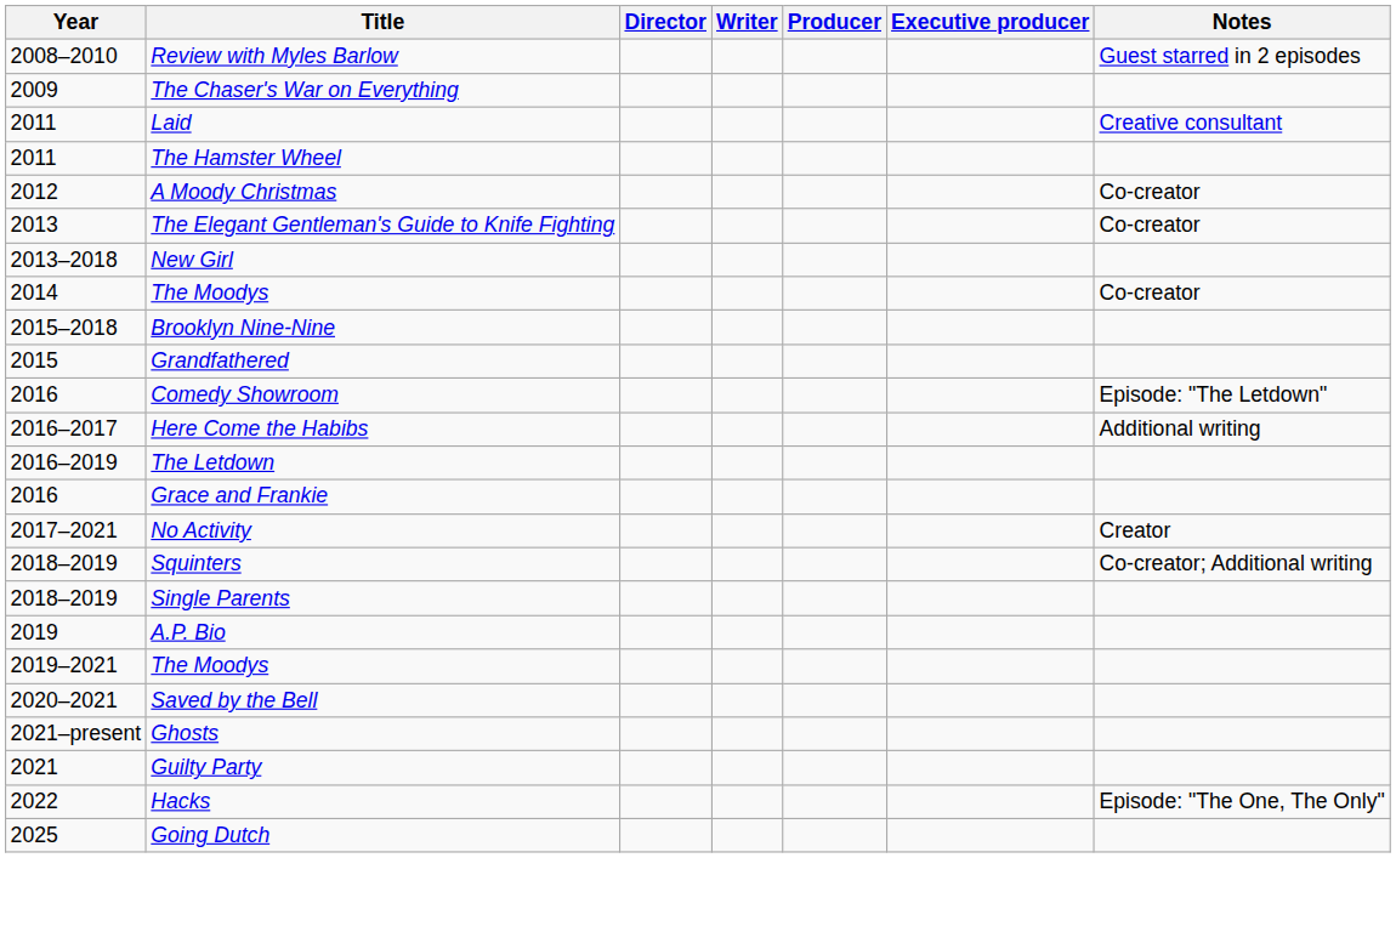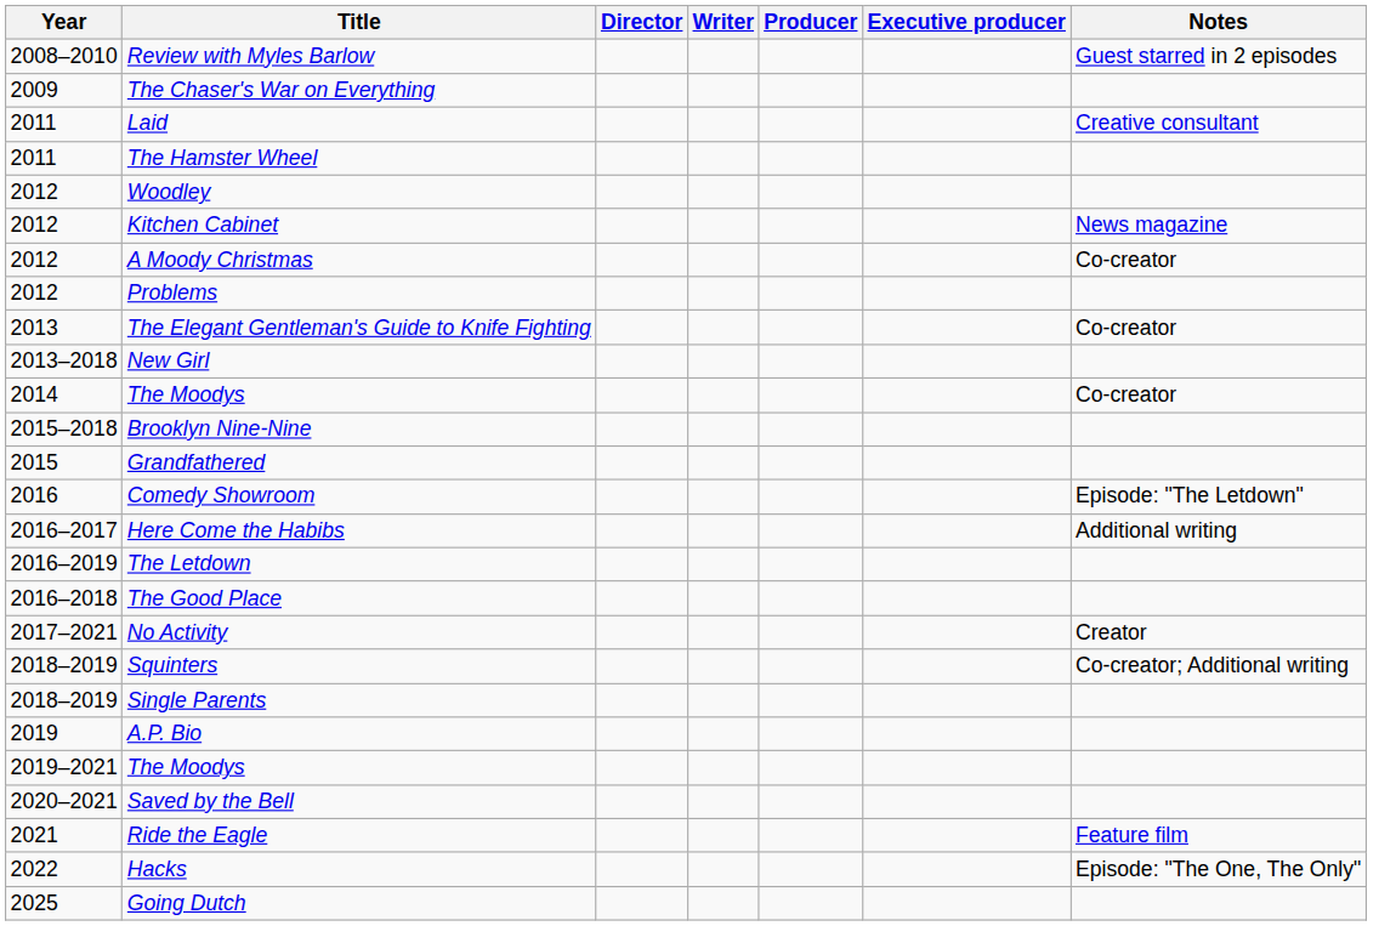 <table class="wikitable">
 <tr>
 <th>Year</th>
 <th>Title</th>
 <th><a href='#'>Director</a></th>
 <th><a href='#'>Writer</a></th>
 <th><a href='#'>Producer</a></th>
 <th><a href='#'>Executive producer</a></th>
 <th>Notes</th>
 </tr>
 <tr>
 <td>2008–2010</td>
 <td><em><a href='#'>Review with Myles Barlow</a></em></td>
 <td></td>
 <td></td>
 <td></td>
 <td></td>
 <td><a href='#'>Guest starred</a> in 2 episodes</td>
 </tr>
 <tr>
 <td>2009</td>
 <td><em><a href='#'>The Chaser's War on Everything</a></em></td>
 <td></td>
 <td></td>
 <td></td>
 <td></td>
 <td></td>
 </tr>
 <tr>
 <td>2011</td>
 <td><em><a href='#'>Laid</a></em></td>
 <td></td>
 <td></td>
 <td></td>
 <td></td>
 <td><a href='#'>Creative consultant</a></td>
 </tr>
 <tr>
 <td>2011</td>
 <td><em><a href='#'>The Hamster Wheel</a></em></td>
 <td></td>
 <td></td>
 <td></td>
 <td></td>
 <td></td>
 </tr>
 <tr>
 <td>2012</td>
+<td><em><a href='#'>Woodley</a></em></td>
+<td></td>
+<td></td>
+<td></td>
+<td></td>
+<td></td>
+</tr>
+<tr>
+<td>2012</td>
+<td><em><a href='#'>Kitchen Cabinet</a></em></td>
+<td></td>
+<td></td>
+<td></td>
+<td></td>
+<td><a href='#'>News magazine</a></td>
+</tr>
+<tr>
+<td>2012</td>
 <td><em><a href='#'>A Moody Christmas</a></em></td>
 <td></td>
 <td></td>
 <td></td>
 <td></td>
 <td>Co-creator</td>
+</tr>
+<tr>
+<td>2012</td>
+<td><em><a href='#'>Problems</a></em></td>
+<td></td>
+<td></td>
+<td></td>
+<td></td>
+<td></td>
 </tr>
 <tr>
 <td>2013</td>
 <td><em><a href='#'>The Elegant Gentleman's Guide to Knife Fighting</a></em></td>
 <td></td>
 <td></td>
 <td></td>
 <td></td>
 <td>Co-creator</td>
 </tr>
 <tr>
 <td>2013–2018</td>
 <td><em><a href='#'>New Girl</a></em></td>
 <td></td>
 <td></td>
 <td></td>
 <td></td>
 <td></td>
 </tr>
 <tr>
 <td>2014</td>
 <td><em><a href='#'>The Moodys</a></em></td>
 <td></td>
 <td></td>
 <td></td>
 <td></td>
 <td>Co-creator</td>
 </tr>
 <tr>
 <td>2015–2018</td>
 <td><em><a href='#'>Brooklyn Nine-Nine</a></em></td>
 <td></td>
 <td></td>
 <td></td>
 <td></td>
 <td></td>
 </tr>
 <tr>
 <td>2015</td>
 <td><em><a href='#'>Grandfathered</a></em></td>
 <td></td>
 <td></td>
 <td></td>
 <td></td>
 <td></td>
 </tr>
 <tr>
 <td>2016</td>
 <td><em><a href='#'>Comedy Showroom</a></em></td>
 <td></td>
 <td></td>
 <td></td>
 <td></td>
 <td>Episode: "The Letdown"</td>
 </tr>
 <tr>
 <td>2016–2017</td>
 <td><em><a href='#'>Here Come the Habibs</a></em></td>
 <td></td>
 <td></td>
 <td></td>
 <td></td>
 <td>Additional writing</td>
 </tr>
 <tr>
 <td>2016–2019</td>
 <td><em><a href='#'>The Letdown</a></em></td>
 <td></td>
 <td></td>
 <td></td>
 <td></td>
 <td></td>
 </tr>
 <tr>
-<td>2016</td>
-<td><em><a href='#'>Grace and Frankie</a></em></td>
+<td>2016–2018</td>
+<td><em><a href='#'>The Good Place</a></em></td>
 <td></td>
 <td></td>
 <td></td>
 <td></td>
 <td></td>
 </tr>
 <tr>
 <td>2017–2021</td>
 <td><em><a href='#'>No Activity</a></em></td>
 <td></td>
 <td></td>
 <td></td>
 <td></td>
 <td>Creator</td>
 </tr>
 <tr>
 <td>2018–2019</td>
 <td><em><a href='#'>Squinters</a></em></td>
 <td></td>
 <td></td>
 <td></td>
 <td></td>
 <td>Co-creator; Additional writing</td>
 </tr>
 <tr>
 <td>2018–2019</td>
 <td><em><a href='#'>Single Parents</a></em></td>
 <td></td>
 <td></td>
 <td></td>
 <td></td>
 <td></td>
 </tr>
 <tr>
 <td>2019</td>
 <td><em><a href='#'>A.P. Bio</a></em></td>
 <td></td>
 <td></td>
 <td></td>
 <td></td>
 <td></td>
 </tr>
 <tr>
 <td>2019–2021</td>
 <td><em><a href='#'>The Moodys</a></em></td>
 <td></td>
 <td></td>
 <td></td>
 <td></td>
 <td></td>
 </tr>
 <tr>
 <td>2020–2021</td>
 <td><em><a href='#'>Saved by the Bell</a></em></td>
 <td></td>
 <td></td>
 <td></td>
 <td></td>
 <td></td>
 </tr>
 <tr>
-<td>2021–present</td>
-<td><em><a href='#'>Ghosts</a></em></td>
+<td>2021</td>
+<td><em><a href='#'>Ride the Eagle</a></em></td>
 <td></td>
 <td></td>
 <td></td>
 <td></td>
-<td></td>
-</tr>
-<tr>
-<td>2021</td>
-<td><em><a href='#'>Guilty Party</a></em></td>
-<td></td>
-<td></td>
-<td></td>
-<td></td>
-<td></td>
+<td><a href='#'>Feature film</a></td>
 </tr>
 <tr>
 <td>2022</td>
 <td><em><a href='#'>Hacks</a></em></td>
 <td></td>
 <td></td>
 <td></td>
 <td></td>
 <td>Episode: "The One, The Only"</td>
 </tr>
 <tr>
 <td>2025</td>
 <td><em><a href='#'>Going Dutch</a></em></td>
 <td></td>
 <td></td>
 <td></td>
 <td></td>
 <td></td>
 </tr>
 </table>
